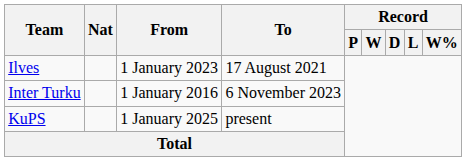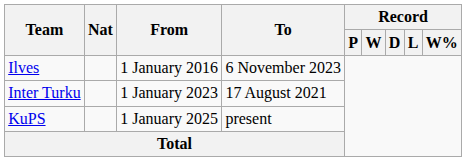 <table class="wikitable" style="text-align:center">
 <tr>
 <th rowspan="2">Team</th>
 <th rowspan="2">Nat</th>
 <th rowspan="2">From</th>
 <th rowspan="2">To</th>
 <th colspan="8">Record</th>
 </tr>
 <tr>
 <th>P</th>
 <th>W</th>
 <th>D</th>
 <th>L</th>
 <th>W%</th>
 </tr>
 <tr>
 <td align=left><a href='#'>Ilves</a></td>
 <td></td>
-<td align=left>1 January 2023</td>
-<td align=left>17 August 2021<br></td>
+<td align=left>1 January 2016</td>
+<td align=left>6 November 2023<br></td>
 </tr>
 <tr>
 <td align=left><a href='#'>Inter Turku</a></td>
 <td></td>
-<td align=left>1 January 2016</td>
-<td align=left>6 November 2023<br></td>
+<td align=left>1 January 2023</td>
+<td align=left>17 August 2021<br></td>
 </tr>
 <tr>
 <td align=left><a href='#'>KuPS</a></td>
 <td></td>
 <td align=left>1 January 2025</td>
 <td align=left>present<br></td>
 </tr>
 <tr>
 <th colspan="4">Total<br></th>
 </tr>
 </table>
